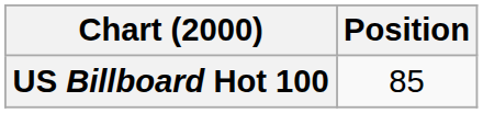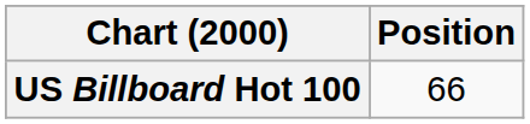 <table class="wikitable sortable plainrowheaders" style="text-align:center">
 <tr>
 <th scope="col">Chart (2000)</th>
 <th scope="col">Position</th>
 </tr>
 <tr>
 <th scope="row">US <em>Billboard</em> Hot 100</th>
-<td>85</td>
+<td>66</td>
 </tr>
 </table>
